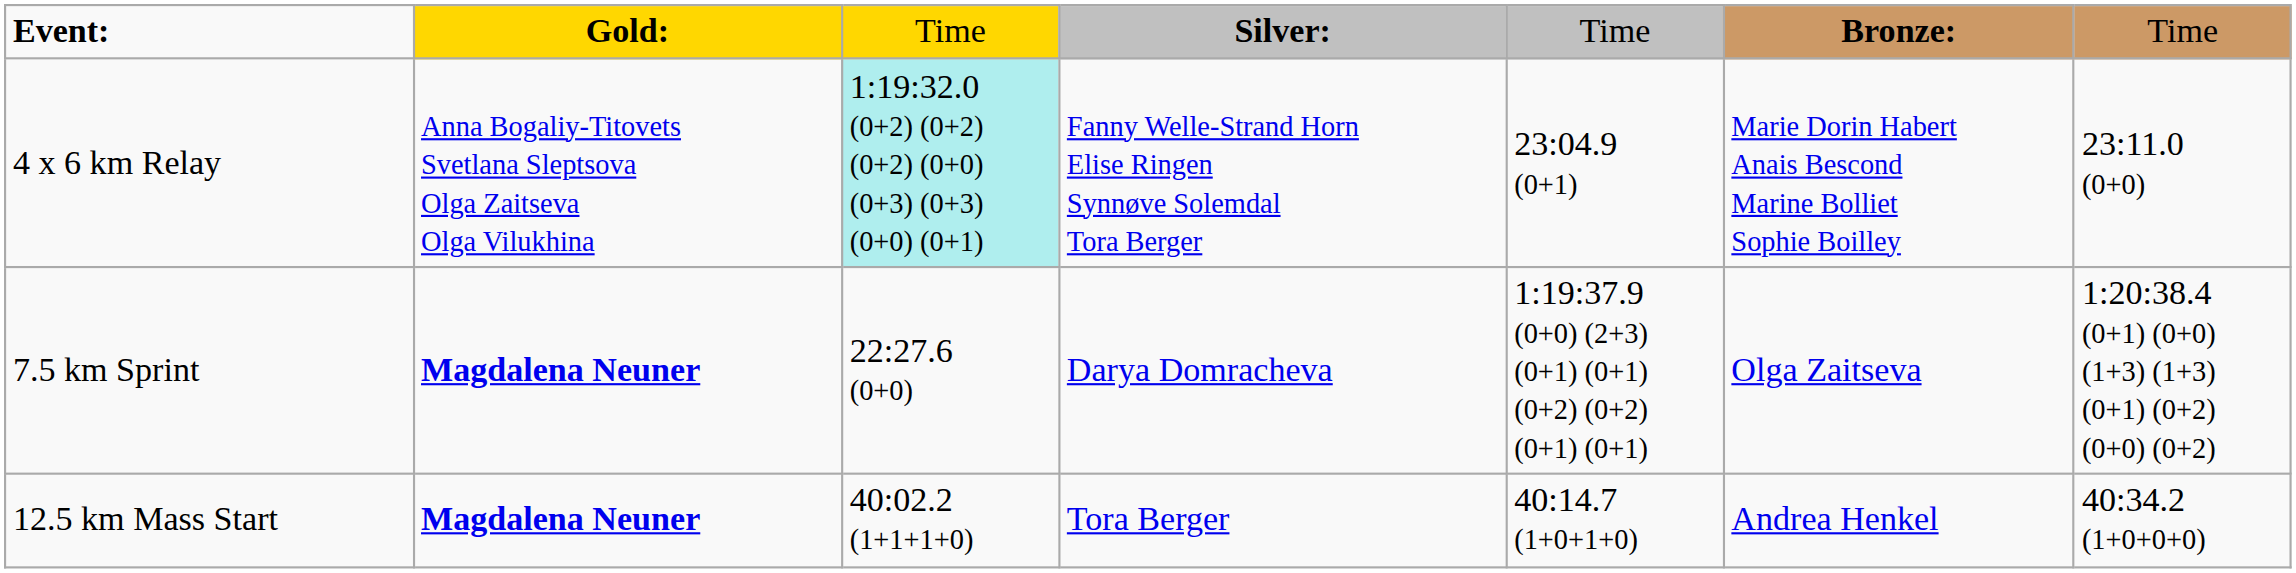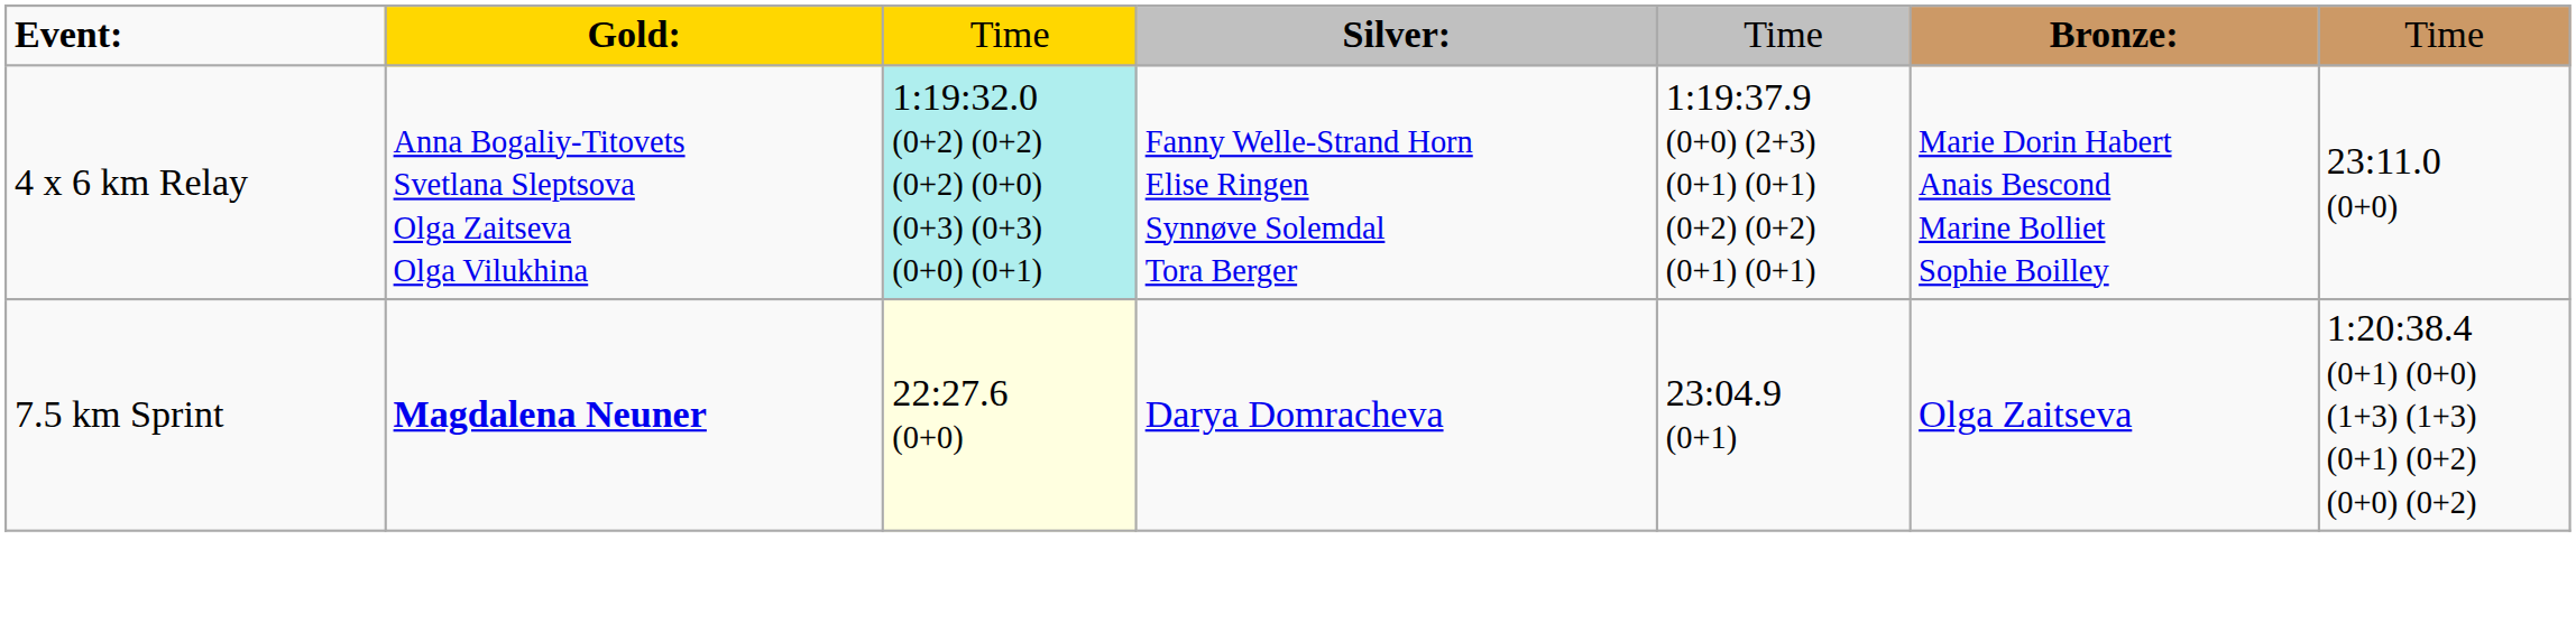 <table class="wikitable" width=85%>
 <tr>
 <td><strong>Event:</strong></td>
 <td style="text-align:center;background-color:gold;"><strong>Gold:</strong></td>
 <td style="text-align:center;background-color:gold;">Time</td>
 <td style="text-align:center;background-color:silver;"><strong>Silver:</strong></td>
 <td style="text-align:center;background-color:silver;">Time</td>
 <td style="text-align:center;background-color:#CC9966;"><strong>Bronze:</strong></td>
 <td style="text-align:center;background-color:#CC9966;">Time</td>
 </tr>
 <tr>
 <td>4 x 6 km Relay<br><em></em></td>
 <td><strong></strong><br><small><a href='#'>Anna Bogaliy-Titovets</a><br><a href='#'>Svetlana Sleptsova</a><br><a href='#'>Olga Zaitseva</a><br><a href='#'>Olga Vilukhina</a></small></td>
 <td style="background: paleturquoise;">1:19:32.0<br><small>(0+2) (0+2)<br>(0+2) (0+0)<br>(0+3) (0+3)<br>(0+0) (0+1)</small></td>
 <td><br><small><a href='#'>Fanny Welle-Strand Horn</a><br><a href='#'>Elise Ringen</a><br><a href='#'>Synnøve Solemdal</a><br><a href='#'>Tora Berger</a></small></td>
-<td>23:04.9<br><small>(0+1)</small></td>
+<td>1:19:37.9<br><small>(0+0) (2+3)<br>(0+1) (0+1)<br>(0+2) (0+2)<br>(0+1) (0+1)</small></td>
 <td><br><small><a href='#'>Marie Dorin Habert</a><br><a href='#'>Anais Bescond</a><br><a href='#'>Marine Bolliet</a><br><a href='#'>Sophie Boilley</a></small></td>
 <td>23:11.0<br><small>(0+0)</small></td>
 </tr>
 <tr>
 <td>7.5 km Sprint<br><em></em></td>
 <td><strong><a href='#'>Magdalena Neuner</a></strong><br><small></small></td>
-<td>22:27.6<br><small>(0+0)</small></td>
+<td style="background: lightyellow;">22:27.6<br><small>(0+0)</small></td>
 <td><a href='#'>Darya Domracheva</a><br><small></small></td>
-<td>1:19:37.9<br><small>(0+0) (2+3)<br>(0+1) (0+1)<br>(0+2) (0+2)<br>(0+1) (0+1)</small></td>
+<td>23:04.9<br><small>(0+1)</small></td>
 <td><a href='#'>Olga Zaitseva</a><br><small></small></td>
 <td>1:20:38.4<br><small>(0+1) (0+0)<br>(1+3) (1+3)<br>(0+1) (0+2)<br>(0+0) (0+2)</small></td>
 </tr>
-<tr>
-<td>12.5 km Mass Start<br><em></em></td>
-<td><strong><a href='#'>Magdalena Neuner</a></strong><br><small></small></td>
-<td>40:02.2<br><small>(1+1+1+0)</small></td>
-<td><a href='#'>Tora Berger</a><br><small></small></td>
-<td>40:14.7<br><small>(1+0+1+0)</small></td>
-<td><a href='#'>Andrea Henkel</a><br><small></small></td>
-<td>40:34.2<br><small>(1+0+0+0)</small></td>
-</tr>
 </table>
